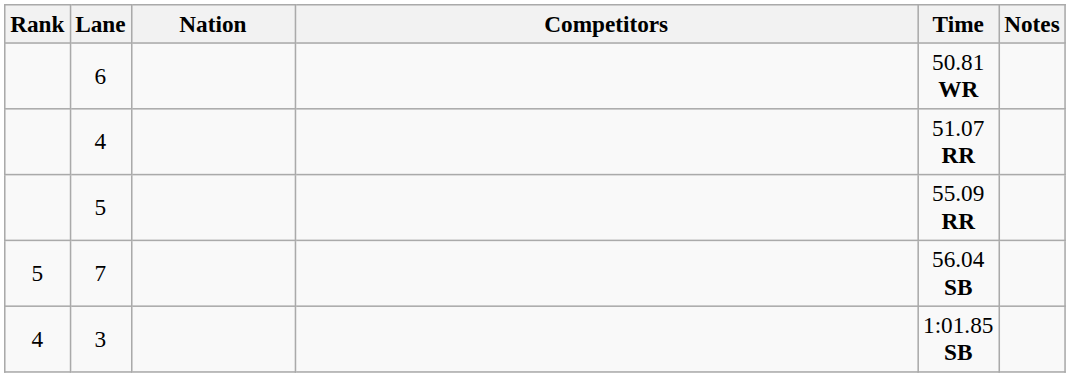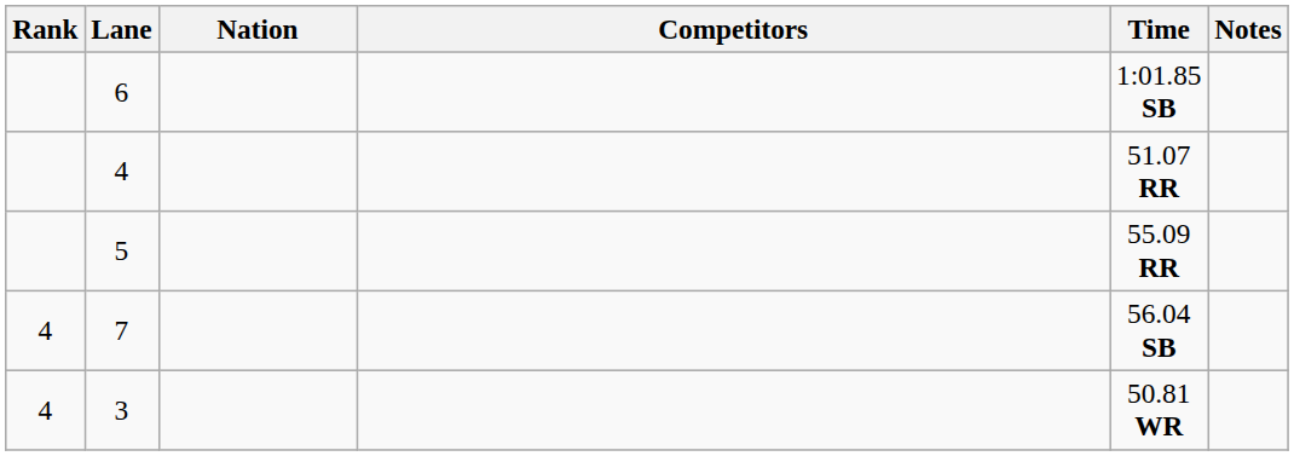 <table class="wikitable sortable"  style="text-align:center; font-size:95%;">
 <tr>
 <th width=15>Rank</th>
 <th width=15>Lane</th>
 <th width=100>Nation</th>
 <th width=400>Competitors</th>
 <th width=15>Time</th>
 <th width=15>Notes</th>
 </tr>
 <tr>
 <td></td>
 <td>6</td>
 <td align=left></td>
 <td align=left></td>
-<td>50.81 <strong>WR</strong></td>
+<td>1:01.85 <strong>SB</strong></td>
 <td></td>
 </tr>
 <tr>
 <td></td>
 <td>4</td>
 <td align=left></td>
 <td align=left></td>
 <td>51.07 <strong>RR</strong></td>
 <td></td>
 </tr>
 <tr>
 <td></td>
 <td>5</td>
 <td align=left></td>
 <td align=left></td>
 <td>55.09 <strong>RR</strong></td>
 <td></td>
 </tr>
 <tr>
-<td>5</td>
+<td>4</td>
 <td>7</td>
 <td align=left></td>
 <td align=left></td>
 <td>56.04 <strong>SB</strong></td>
 <td></td>
 </tr>
 <tr>
 <td>4</td>
 <td>3</td>
 <td align=left></td>
 <td align=left></td>
-<td>1:01.85 <strong>SB</strong></td>
+<td>50.81 <strong>WR</strong></td>
 <td></td>
 </tr>
 </table>
